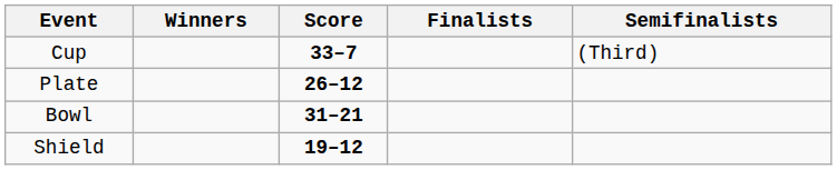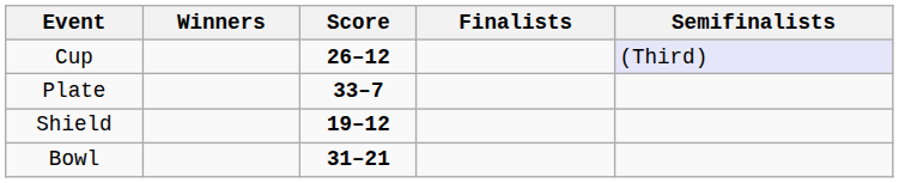 <table class="wikitable" width=550 style="text-align: center">
 <tr>
 <th>Event</th>
 <th>Winners</th>
 <th>Score</th>
 <th>Finalists</th>
 <th>Semifinalists</th>
 </tr>
 <tr>
 <td>Cup</td>
 <td align=left><strong></strong></td>
-<td><strong>33–7</strong></td>
+<td><strong>26–12</strong></td>
 <td align=left></td>
-<td align=left> (Third)<br></td>
+<td align=left style="background: lavender;"> (Third)<br></td>
 </tr>
 <tr>
 <td>Plate</td>
 <td align=left><strong></strong></td>
-<td><strong>26–12</strong></td>
+<td><strong>33–7</strong></td>
+<td align=left></td>
+<td align=left><br></td>
+</tr>
+<tr>
+<td>Shield</td>
+<td align=left><strong></strong></td>
+<td><strong>19–12</strong></td>
 <td align=left></td>
 <td align=left><br></td>
 </tr>
 <tr>
 <td>Bowl</td>
 <td align=left><strong></strong></td>
 <td><strong>31–21</strong></td>
 <td align=left></td>
 <td align=left><br></td>
 </tr>
-<tr>
-<td>Shield</td>
-<td align=left><strong></strong></td>
-<td><strong>19–12</strong></td>
-<td align=left></td>
-<td align=left><br></td>
-</tr>
 </table>
